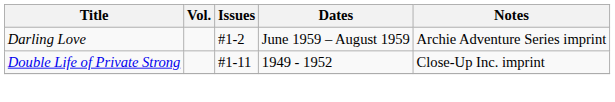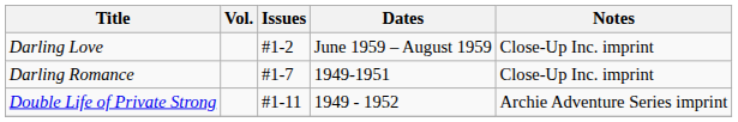 <table class="wikitable sortable">
 <tr>
 <th>Title</th>
 <th>Vol.</th>
 <th>Issues</th>
 <th>Dates</th>
 <th>Notes</th>
 </tr>
 <tr>
 <td><em>Darling Love</em></td>
 <td></td>
 <td>#1-2</td>
 <td>June 1959 – August 1959</td>
-<td>Archie Adventure Series imprint</td>
+<td>Close-Up Inc. imprint</td>
+</tr>
+<tr>
+<td><em>Darling Romance</em></td>
+<td></td>
+<td>#1-7</td>
+<td>1949-1951</td>
+<td>Close-Up Inc. imprint</td>
 </tr>
 <tr>
 <td><em><a href='#'>Double Life of Private Strong</a></em></td>
 <td></td>
 <td>#1-11</td>
 <td>1949 - 1952</td>
-<td>Close-Up Inc. imprint</td>
+<td>Archie Adventure Series imprint</td>
 </tr>
 <tr>
 </tr>
 </table>
